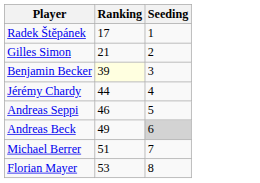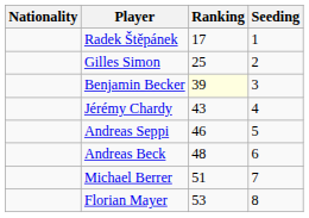 <table class="wikitable" border="1">
 <tr>
+<th>Nationality</th>
 <th>Player</th>
 <th>Ranking</th>
 <th>Seeding</th>
 </tr>
 <tr>
+<td></td>
 <td><a href='#'>Radek Štěpánek</a></td>
 <td>17</td>
 <td>1</td>
 </tr>
 <tr>
+<td></td>
 <td><a href='#'>Gilles Simon</a></td>
-<td>21</td>
+<td>25</td>
 <td>2</td>
 </tr>
 <tr>
+<td></td>
 <td><a href='#'>Benjamin Becker</a></td>
 <td style="background: lightyellow;">39</td>
 <td>3</td>
 </tr>
 <tr>
+<td></td>
 <td><a href='#'>Jérémy Chardy</a></td>
-<td>44</td>
+<td>43</td>
 <td>4</td>
 </tr>
 <tr>
+<td></td>
 <td><a href='#'>Andreas Seppi</a></td>
 <td>46</td>
 <td>5</td>
 </tr>
 <tr>
+<td></td>
 <td><a href='#'>Andreas Beck</a></td>
-<td>49</td>
-<td style="background: lightgrey;">6</td>
+<td>48</td>
+<td>6</td>
 </tr>
 <tr>
+<td></td>
 <td><a href='#'>Michael Berrer</a></td>
 <td>51</td>
 <td>7</td>
 </tr>
 <tr>
+<td></td>
 <td><a href='#'>Florian Mayer</a></td>
 <td>53</td>
 <td>8</td>
 </tr>
 </table>
